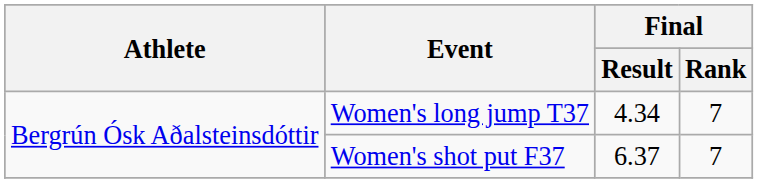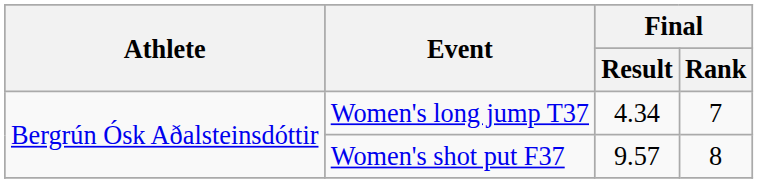 <table class=wikitable style="font-size:95%">
 <tr>
 <th rowspan="2">Athlete</th>
 <th rowspan="2">Event</th>
 <th colspan="3">Final</th>
 </tr>
 <tr>
 <th>Result</th>
 <th>Rank</th>
 </tr>
 <tr align=center>
 <td align=left rowspan=2><a href='#'>Bergrún Ósk Aðalsteinsdóttir</a></td>
 <td align=left><a href='#'>Women's long jump T37</a></td>
 <td>4.34</td>
 <td>7</td>
 </tr>
 <tr align=center>
 <td align=left><a href='#'>Women's shot put F37</a></td>
-<td>6.37</td>
-<td>7</td>
+<td>9.57</td>
+<td>8</td>
 </tr>
 </table>
